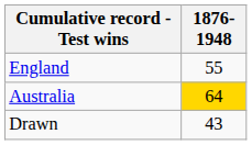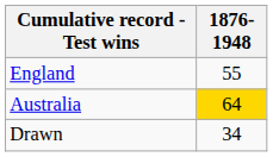 <table class="wikitable" style="text-align:center;">
 <tr>
 <th width="150">Cumulative record - Test wins</th>
 <th width="50">1876-1948</th>
 </tr>
 <tr>
 <td style="text-align:left;"><a href='#'>England</a></td>
 <td>55</td>
 </tr>
 <tr>
 <td style="text-align:left;"><a href='#'>Australia</a></td>
 <td style="background: gold;">64</td>
 </tr>
 <tr>
 <td style="text-align:left;">Drawn</td>
-<td>43</td>
+<td>34</td>
 </tr>
 </table>
